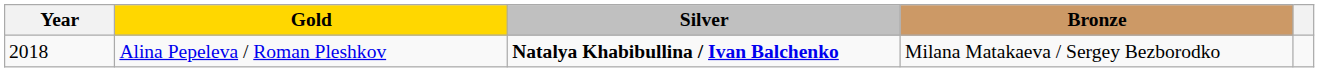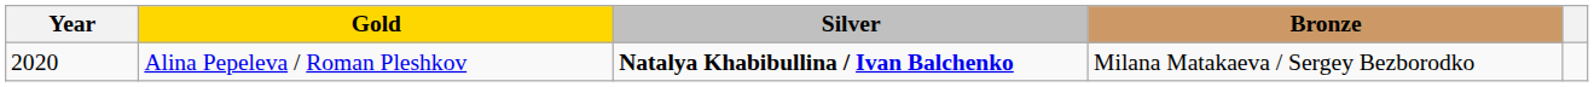 <table class="wikitable unsortable" style="text-align:left; width:85%">
 <tr>
 <th scope="col" style="text-align:center">Year</th>
 <td scope="col" style="text-align:center; width:30%; background:gold"><strong>Gold</strong></td>
 <td scope="col" style="text-align:center; width:30%; background:silver"><strong>Silver</strong></td>
 <td scope="col" style="text-align:center; width:30%; background:#c96"><strong>Bronze</strong></td>
 <th scope="col" style="text-align:center"></th>
 </tr>
 <tr>
-<td>2018</td>
+<td>2020</td>
 <td> <a href='#'>Alina Pepeleva</a> / <a href='#'>Roman Pleshkov</a></td>
 <td><strong> Natalya Khabibullina / <a href='#'>Ivan Balchenko</a></strong></td>
 <td> Milana Matakaeva / Sergey Bezborodko</td>
 <td></td>
 </tr>
 </table>
